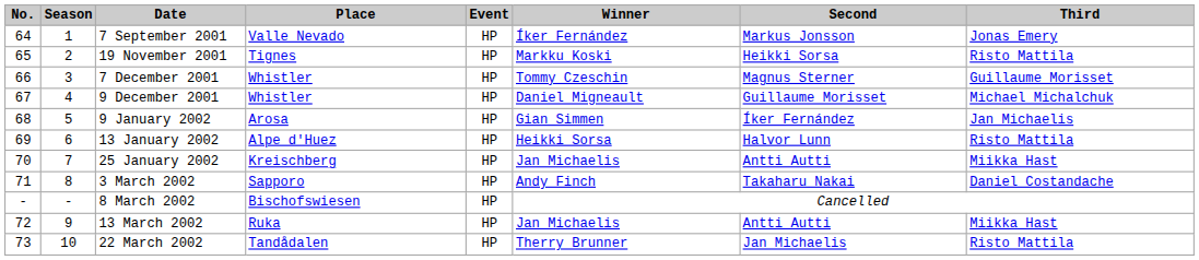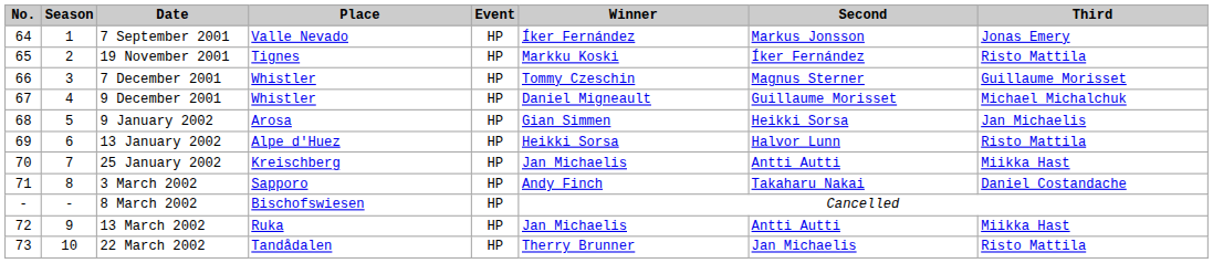 <table class="wikitable plainrowheaders" style="background:#fff; font-size:86%; border:grey solid 1px; border-collapse:collapse;">
 <tr style="background:#ccc; text-align:center;">
 <th scope="col" style="background:#ccc; width:25px;">No.</th>
 <th scope="col" style="background:#ccc; width:30px;">Season</th>
 <th scope="col" style="background:#ccc; width:120px;">Date</th>
 <th scope="col" style="background:#ccc; width:180px;">Place</th>
 <th scope="col" style="background:#ccc; width:15px;">Event</th>
 <th scope="col" style="background:#ccc; width:185px;">Winner</th>
 <th scope="col" style="background:#ccc; width:185px;">Second</th>
 <th scope="col" style="background:#ccc; width:185px;">Third</th>
 </tr>
 <tr>
 <td align=center>64</td>
 <td align=center>1</td>
 <td>7 September 2001</td>
 <td> <a href='#'>Valle Nevado</a></td>
 <td align=center>HP</td>
 <td> <a href='#'>Íker Fernández</a></td>
 <td> <a href='#'>Markus Jonsson</a></td>
 <td> <a href='#'>Jonas Emery</a></td>
 </tr>
 <tr>
 <td align=center>65</td>
 <td align=center>2</td>
 <td>19 November 2001</td>
 <td> <a href='#'>Tignes</a></td>
 <td align=center>HP</td>
 <td> <a href='#'>Markku Koski</a></td>
-<td> <a href='#'>Heikki Sorsa</a></td>
+<td> <a href='#'>Íker Fernández</a></td>
 <td> <a href='#'>Risto Mattila</a></td>
 </tr>
 <tr>
 <td align=center>66</td>
 <td align=center>3</td>
 <td>7 December 2001</td>
 <td> <a href='#'>Whistler</a></td>
 <td align=center>HP</td>
 <td> <a href='#'>Tommy Czeschin</a></td>
 <td> <a href='#'>Magnus Sterner</a></td>
 <td> <a href='#'>Guillaume Morisset</a></td>
 </tr>
 <tr>
 <td align=center>67</td>
 <td align=center>4</td>
 <td>9 December 2001</td>
 <td> <a href='#'>Whistler</a></td>
 <td align=center>HP</td>
 <td> <a href='#'>Daniel Migneault</a></td>
 <td> <a href='#'>Guillaume Morisset</a></td>
 <td> <a href='#'>Michael Michalchuk</a></td>
 </tr>
 <tr>
 <td align=center>68</td>
 <td align=center>5</td>
 <td>9 January 2002</td>
 <td> <a href='#'>Arosa</a></td>
 <td align=center>HP</td>
 <td> <a href='#'>Gian Simmen</a></td>
-<td> <a href='#'>Íker Fernández</a></td>
+<td> <a href='#'>Heikki Sorsa</a></td>
 <td> <a href='#'>Jan Michaelis</a></td>
 </tr>
 <tr>
 <td align=center>69</td>
 <td align=center>6</td>
 <td>13 January 2002</td>
 <td> <a href='#'>Alpe d'Huez</a></td>
 <td align=center>HP</td>
 <td> <a href='#'>Heikki Sorsa</a></td>
 <td> <a href='#'>Halvor Lunn</a></td>
 <td> <a href='#'>Risto Mattila</a></td>
 </tr>
 <tr>
 <td align=center>70</td>
 <td align=center>7</td>
 <td>25 January 2002</td>
 <td> <a href='#'>Kreischberg</a></td>
 <td align=center>HP</td>
 <td> <a href='#'>Jan Michaelis</a></td>
 <td> <a href='#'>Antti Autti</a></td>
 <td> <a href='#'>Miikka Hast</a></td>
 </tr>
 <tr>
 <td align=center>71</td>
 <td align=center>8</td>
 <td>3 March 2002</td>
 <td> <a href='#'>Sapporo</a></td>
 <td align=center>HP</td>
 <td> <a href='#'>Andy Finch</a></td>
 <td> <a href='#'>Takaharu Nakai</a></td>
 <td> <a href='#'>Daniel Costandache</a></td>
 </tr>
 <tr>
 <td align=center>-</td>
 <td align=center>-</td>
 <td>8 March 2002</td>
 <td> <a href='#'>Bischofswiesen</a></td>
 <td align=center>HP</td>
 <td colspan=3 align=center><em>Cancelled</em></td>
 </tr>
 <tr>
 <td align=center>72</td>
 <td align=center>9</td>
 <td>13 March 2002</td>
 <td> <a href='#'>Ruka</a></td>
 <td align=center>HP</td>
 <td> <a href='#'>Jan Michaelis</a></td>
 <td> <a href='#'>Antti Autti</a></td>
 <td> <a href='#'>Miikka Hast</a></td>
 </tr>
 <tr>
 <td align=center>73</td>
 <td align=center>10</td>
 <td>22 March 2002</td>
 <td> <a href='#'>Tandådalen</a></td>
 <td align=center>HP</td>
 <td> <a href='#'>Therry Brunner</a></td>
 <td> <a href='#'>Jan Michaelis</a></td>
 <td> <a href='#'>Risto Mattila</a></td>
 </tr>
 </table>
